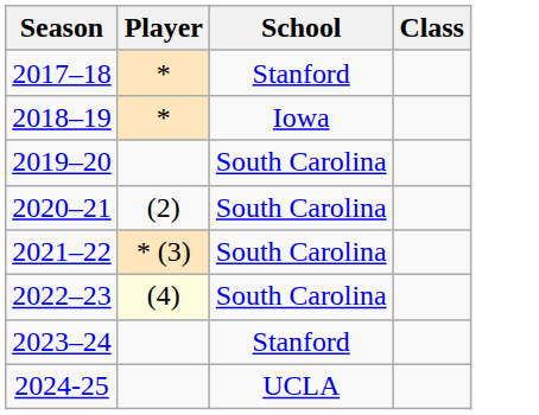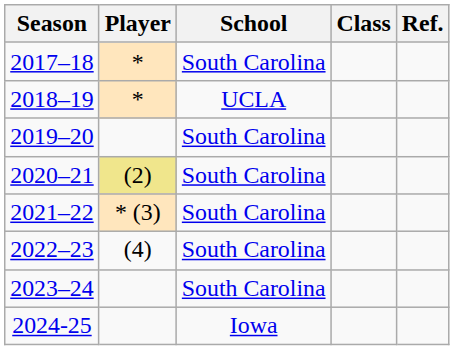 <table class="wikitable sortable" style="text-align:center;">
 <tr>
 <th>Season</th>
 <th>Player</th>
 <th>School</th>
 <th>Class</th>
+<th>Ref.</th>
 </tr>
 <tr>
 <td><a href='#'>2017–18</a></td>
 <td style="background-color:#FFE6BD">*</td>
-<td><a href='#'>Stanford</a></td>
+<td><a href='#'>South Carolina</a></td>
+<td></td>
 <td></td>
 </tr>
 <tr>
 <td><a href='#'>2018–19</a></td>
 <td style="background-color:#FFE6BD">*</td>
-<td><a href='#'>Iowa</a></td>
+<td><a href='#'>UCLA</a></td>
+<td></td>
 <td></td>
 </tr>
 <tr>
 <td><a href='#'>2019–20</a></td>
 <td></td>
 <td><a href='#'>South Carolina</a></td>
 <td></td>
+<td></td>
 </tr>
 <tr>
 <td><a href='#'>2020–21</a></td>
-<td> (2)</td>
+<td style="background: khaki;"> (2)</td>
 <td><a href='#'>South Carolina</a></td>
+<td></td>
 <td></td>
 </tr>
 <tr>
 <td><a href='#'>2021–22</a></td>
 <td style="background-color:#FFE6BD">* (3)</td>
 <td><a href='#'>South Carolina</a></td>
 <td></td>
+<td></td>
 </tr>
 <tr>
 <td><a href='#'>2022–23</a></td>
-<td style="background: lightyellow;"> (4)</td>
+<td> (4)</td>
 <td><a href='#'>South Carolina</a></td>
+<td></td>
 <td></td>
 </tr>
 <tr>
 <td><a href='#'>2023–24</a></td>
 <td></td>
-<td><a href='#'>Stanford</a></td>
+<td><a href='#'>South Carolina</a></td>
+<td></td>
 <td></td>
 </tr>
 <tr>
 <td><a href='#'>2024-25</a></td>
 <td></td>
-<td><a href='#'>UCLA</a></td>
+<td><a href='#'>Iowa</a></td>
+<td></td>
 <td></td>
 </tr>
 </table>
